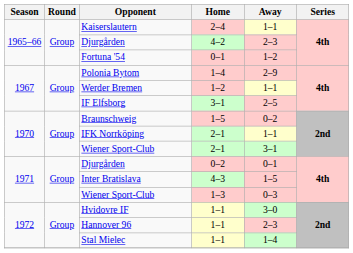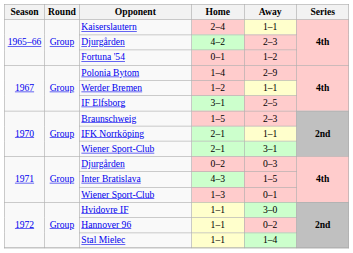 <table class="wikitable" style="text-align:center">
 <tr>
 <th width=60>Season</th>
 <th width=50>Round</th>
 <th width=180>Opponent</th>
 <th width=80>Home</th>
 <th width=80>Away</th>
 <th width=80>Series</th>
 </tr>
 <tr>
 <td rowspan=3><a href='#'>1965–66</a></td>
 <td rowspan=3><a href='#'>Group</a></td>
 <td align=left> <a href='#'>Kaiserslautern</a></td>
 <td bgcolor="#FFCCCC">2–4</td>
 <td bgcolor="#FFFFCC">1–1</td>
 <td rowspan=3 bgcolor="#FFCCCC"><strong>4th</strong></td>
 </tr>
 <tr>
 <td align=left> <a href='#'>Djurgården</a></td>
 <td bgcolor="#CCFFCC">4–2</td>
 <td bgcolor="#FFCCCC">2–3</td>
 </tr>
 <tr>
 <td align=left> <a href='#'>Fortuna '54</a></td>
 <td bgcolor="#FFCCCC">0–1</td>
 <td bgcolor="#FFCCCC">1–2</td>
 </tr>
 <tr>
 <td rowspan=3><a href='#'>1967</a></td>
 <td rowspan=3><a href='#'>Group</a></td>
 <td align=left> <a href='#'>Polonia Bytom</a></td>
 <td bgcolor="#FFCCCC">1–4</td>
 <td bgcolor="#FFCCCC">2–9</td>
 <td rowspan=3 bgcolor="#FFCCCC"><strong>4th</strong></td>
 </tr>
 <tr>
 <td align=left> <a href='#'>Werder Bremen</a></td>
 <td bgcolor="#FFCCCC">1–2</td>
 <td bgcolor="#FFFFCC">1–1</td>
 </tr>
 <tr>
 <td align=left> <a href='#'>IF Elfsborg</a></td>
 <td bgcolor="#CCFFCC">3–1</td>
 <td bgcolor="#FFCCCC">2–5</td>
 </tr>
 <tr>
 <td rowspan=3><a href='#'>1970</a></td>
 <td rowspan=3><a href='#'>Group</a></td>
 <td align=left> <a href='#'>Braunschweig</a></td>
 <td bgcolor="#FFCCCC">1–5</td>
-<td bgcolor="#FFCCCC">0–2</td>
+<td bgcolor="#FFCCCC">2–3</td>
 <td rowspan=3 bgcolor=silver><strong>2nd</strong></td>
 </tr>
 <tr>
 <td align=left> <a href='#'>IFK Norrköping</a></td>
 <td bgcolor="#CCFFCC">2–1</td>
 <td bgcolor="#FFFFCC">1–1</td>
 </tr>
 <tr>
 <td align=left> <a href='#'>Wiener Sport-Club</a></td>
 <td bgcolor="#CCFFCC">2–1</td>
 <td bgcolor="#CCFFCC">3–1</td>
 </tr>
 <tr>
 <td rowspan=3><a href='#'>1971</a></td>
 <td rowspan=3><a href='#'>Group</a></td>
 <td align=left> <a href='#'>Djurgården</a></td>
 <td bgcolor="#FFCCCC">0–2</td>
-<td bgcolor="#FFCCCC">0–1</td>
+<td bgcolor="#FFCCCC">0–3</td>
 <td rowspan=3 bgcolor="#FFCCCC"><strong>4th</strong></td>
 </tr>
 <tr>
 <td align=left> <a href='#'>Inter Bratislava</a></td>
 <td bgcolor="#CCFFCC">4–3</td>
 <td bgcolor="#FFCCCC">1–5</td>
 </tr>
 <tr>
 <td align=left> <a href='#'>Wiener Sport-Club</a></td>
 <td bgcolor="#FFCCCC">1–3</td>
-<td bgcolor="#FFCCCC">0–3</td>
+<td bgcolor="#FFCCCC">0–1</td>
 </tr>
 <tr>
 <td rowspan=3><a href='#'>1972</a></td>
 <td rowspan=3><a href='#'>Group</a></td>
 <td align=left> <a href='#'>Hvidovre IF</a></td>
 <td bgcolor="#FFFFCC">1–1</td>
 <td bgcolor="#CCFFCC">3–0</td>
 <td rowspan=3 bgcolor=silver><strong>2nd</strong></td>
 </tr>
 <tr>
 <td align=left> <a href='#'>Hannover 96</a></td>
 <td bgcolor="#FFFFCC">1–1</td>
-<td bgcolor="#FFCCCC">2–3</td>
+<td bgcolor="#FFCCCC">0–2</td>
 </tr>
 <tr>
 <td align=left> <a href='#'>Stal Mielec</a></td>
 <td bgcolor="#FFFFCC">1–1</td>
 <td bgcolor="#CCFFCC">1–4</td>
 </tr>
 <tr>
 </tr>
 </table>
